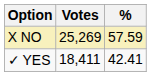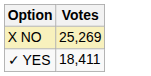 <table class="wikitable">
 <tr>
 <th>Option</th>
 <th>Votes</th>
-<th>%</th>
 </tr>
 <tr>
 <td style=background:#f8f1bd>X NO</td>
 <td style=background:#f8f1bd>25,269</td>
-<td style=background:#f8f1bd>57.59</td>
 </tr>
 <tr>
 <td>✓ YES</td>
 <td>18,411</td>
-<td>42.41</td>
 </tr>
 </table>
